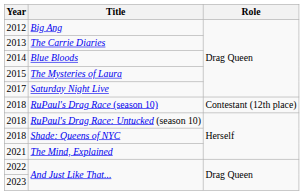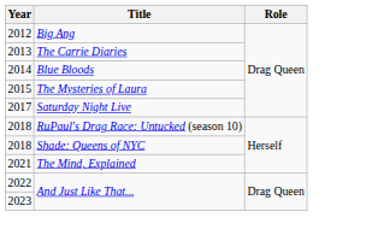 <table class="wikitable plainrowheaders sortable">
 <tr>
 <th>Year</th>
 <th>Title</th>
 <th>Role</th>
 </tr>
 <tr>
 <td>2012</td>
 <td><em><a href='#'>Big Ang</a></em></td>
 <td rowspan="5">Drag Queen</td>
 </tr>
 <tr>
 <td>2013</td>
 <td><em><a href='#'>The Carrie Diaries</a></em></td>
 </tr>
 <tr>
 <td>2014</td>
 <td><em><a href='#'>Blue Bloods</a></em></td>
 </tr>
 <tr>
 <td>2015</td>
 <td scope="row"><em><a href='#'>The Mysteries of Laura</a></em></td>
 </tr>
 <tr>
 <td>2017</td>
 <td><em><a href='#'>Saturday Night Live</a></em></td>
 </tr>
 <tr>
 <td>2018</td>
-<td scope="row"><a href='#'><em>RuPaul's Drag Race</em> (season 10)</a></td>
-<td>Contestant (12th place)</td>
-</tr>
-<tr>
-<td>2018</td>
 <td scope="row"><em><a href='#'>RuPaul's Drag Race: Untucked</a></em> (season 10)</td>
 <td rowspan="3">Herself</td>
 </tr>
 <tr>
 <td>2018</td>
 <td scope="row"><em><a href='#'>Shade: Queens of NYC</a></em></td>
 </tr>
 <tr>
 <td>2021</td>
 <td scope="row"><em><a href='#'>The Mind, Explained</a></em></td>
 </tr>
 <tr>
 <td>2022</td>
 <td rowspan="2" scope="row"><em><a href='#'>And Just Like That...</a></em></td>
 <td rowspan="2">Drag Queen</td>
 </tr>
 <tr>
 <td>2023</td>
 </tr>
 </table>
